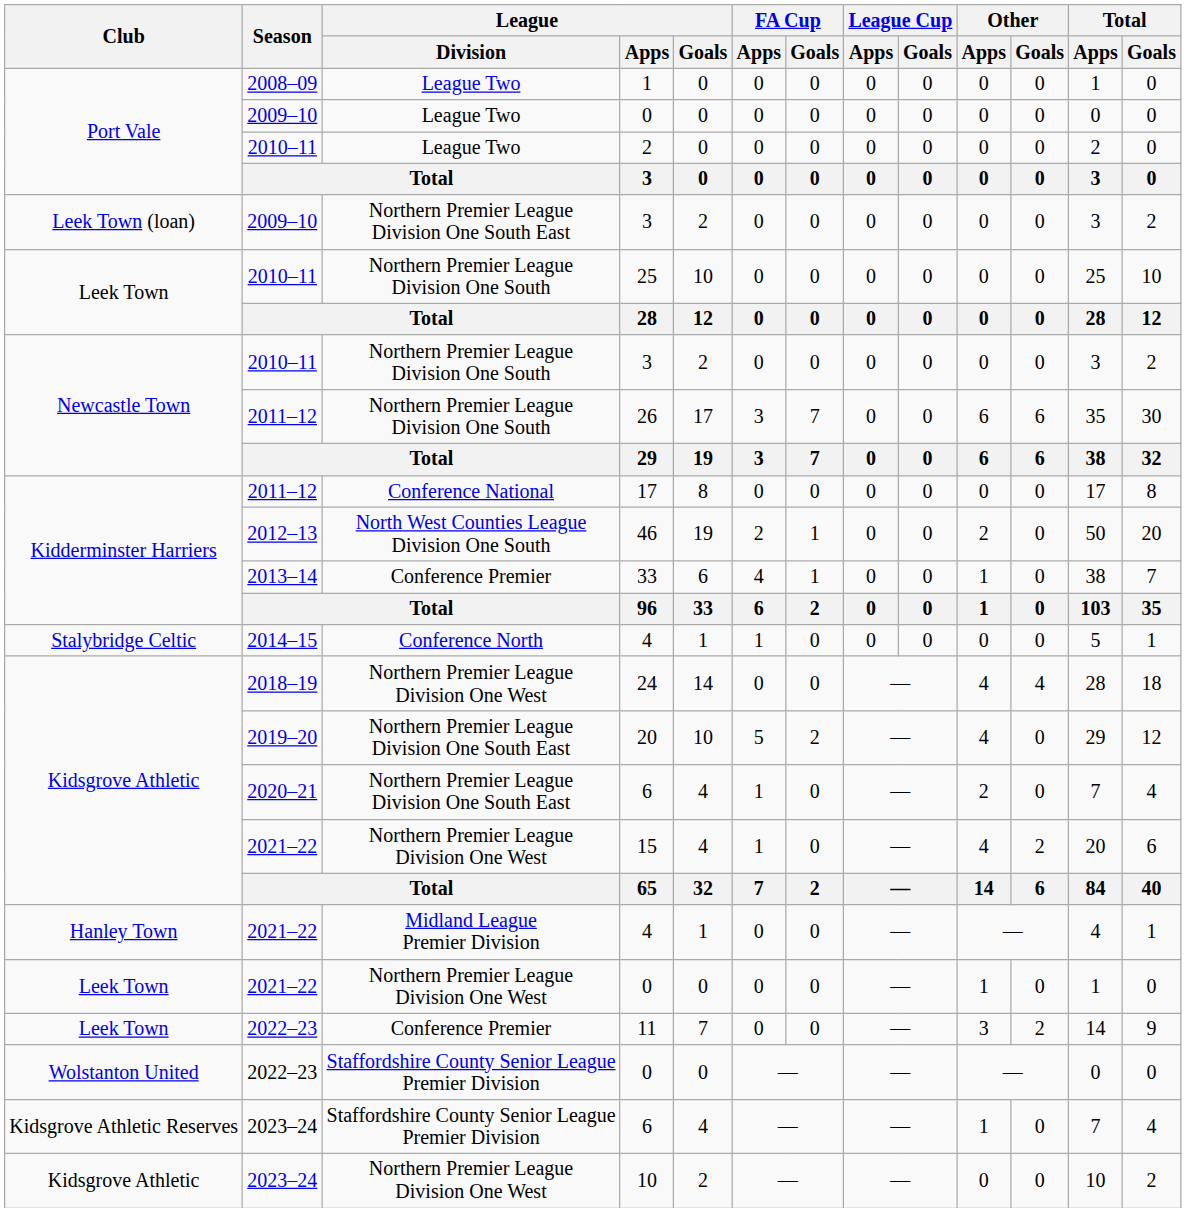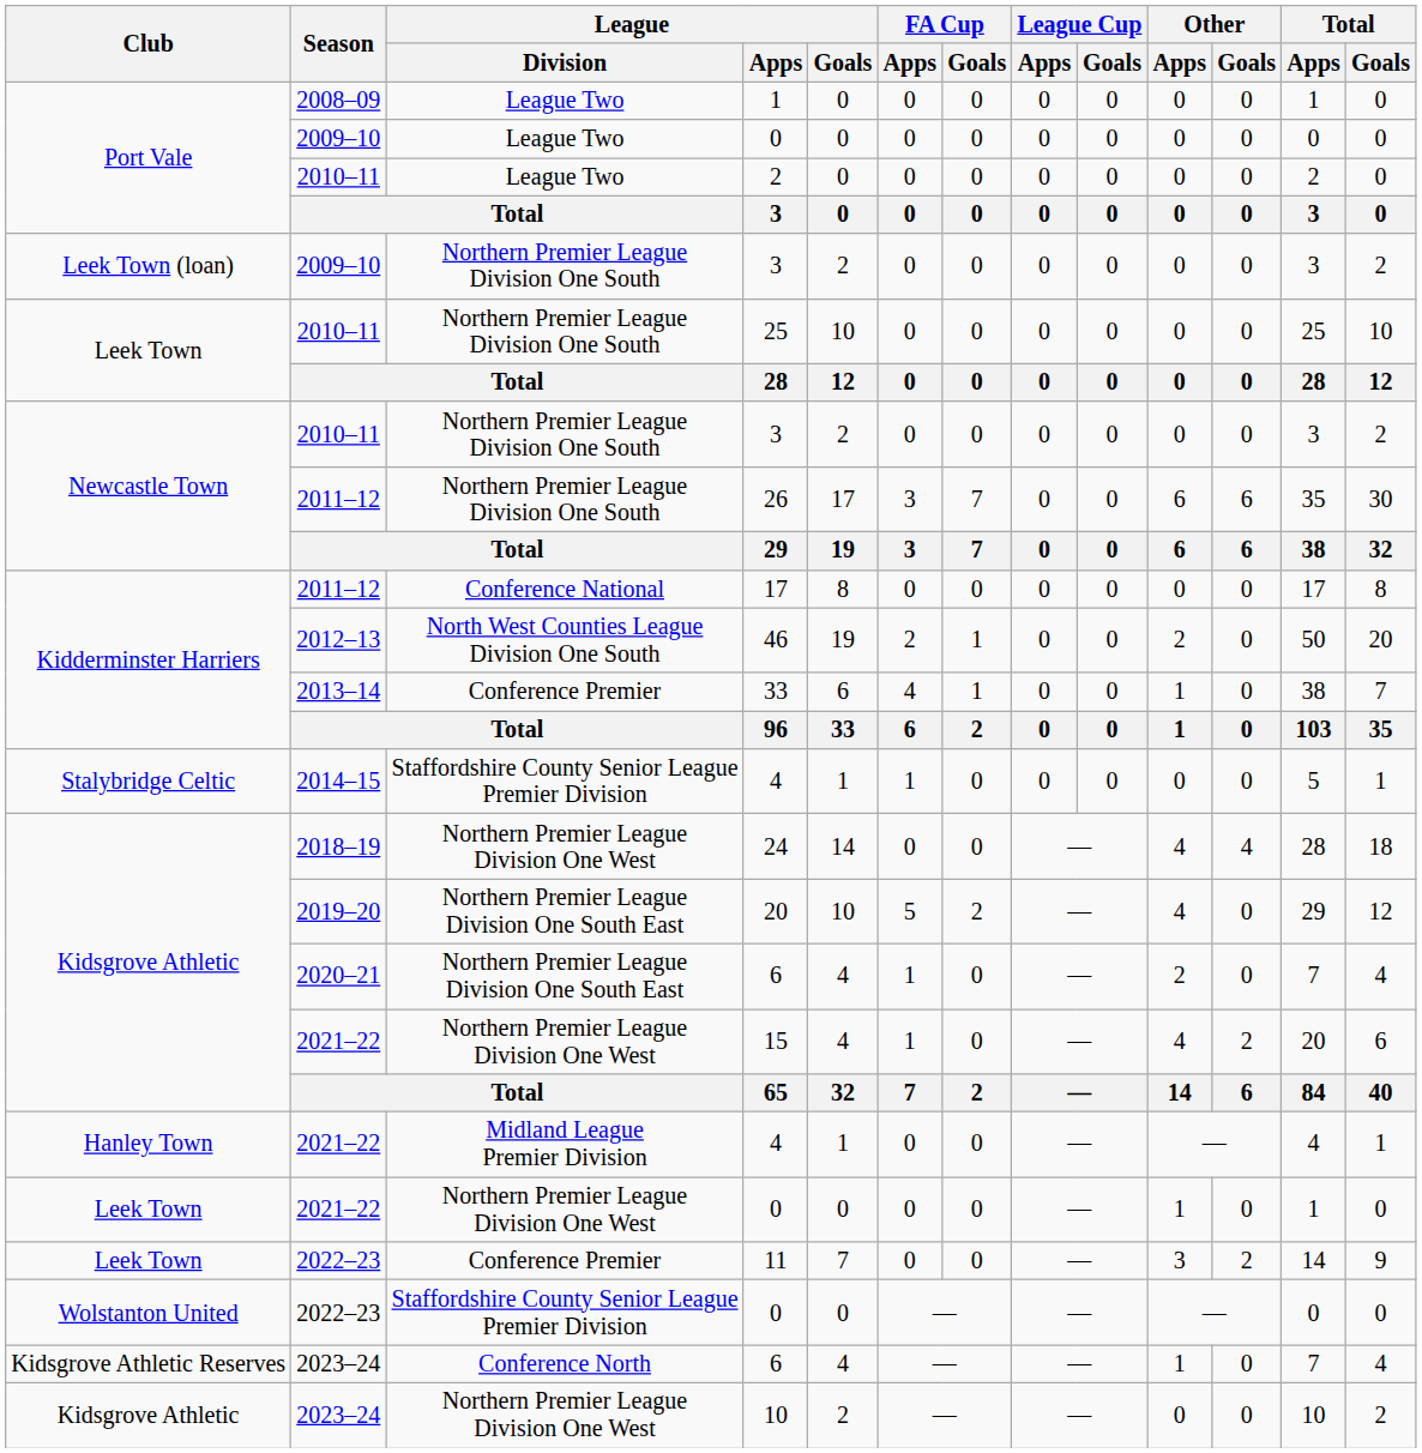 <table class="wikitable" style="text-align:center">
 <tr>
 <th rowspan="2">Club</th>
 <th rowspan="2">Season</th>
 <th colspan="3">League</th>
 <th colspan="2"><a href='#'>FA Cup</a></th>
 <th colspan="2"><a href='#'>League Cup</a></th>
 <th colspan="2">Other</th>
 <th colspan="2">Total</th>
 </tr>
 <tr>
 <th>Division</th>
 <th>Apps</th>
 <th>Goals</th>
 <th>Apps</th>
 <th>Goals</th>
 <th>Apps</th>
 <th>Goals</th>
 <th>Apps</th>
 <th>Goals</th>
 <th>Apps</th>
 <th>Goals</th>
 </tr>
 <tr>
 <td rowspan="4"><a href='#'>Port Vale</a></td>
 <td><a href='#'>2008–09</a></td>
 <td><a href='#'>League Two</a></td>
 <td>1</td>
 <td>0</td>
 <td>0</td>
 <td>0</td>
 <td>0</td>
 <td>0</td>
 <td>0</td>
 <td>0</td>
 <td>1</td>
 <td>0</td>
 </tr>
 <tr>
 <td><a href='#'>2009–10</a></td>
 <td>League Two</td>
 <td>0</td>
 <td>0</td>
 <td>0</td>
 <td>0</td>
 <td>0</td>
 <td>0</td>
 <td>0</td>
 <td>0</td>
 <td>0</td>
 <td>0</td>
 </tr>
 <tr>
 <td><a href='#'>2010–11</a></td>
 <td>League Two</td>
 <td>2</td>
 <td>0</td>
 <td>0</td>
 <td>0</td>
 <td>0</td>
 <td>0</td>
 <td>0</td>
 <td>0</td>
 <td>2</td>
 <td>0</td>
 </tr>
 <tr>
 <th colspan="2">Total</th>
 <th>3</th>
 <th>0</th>
 <th>0</th>
 <th>0</th>
 <th>0</th>
 <th>0</th>
 <th>0</th>
 <th>0</th>
 <th>3</th>
 <th>0</th>
 </tr>
 <tr>
 <td><a href='#'>Leek Town</a> (loan)</td>
 <td><a href='#'>2009–10</a></td>
-<td>Northern Premier League<br>Division One South East</td>
+<td><a href='#'>Northern Premier League</a><br>Division One South</td>
 <td>3</td>
 <td>2</td>
 <td>0</td>
 <td>0</td>
 <td>0</td>
 <td>0</td>
 <td>0</td>
 <td>0</td>
 <td>3</td>
 <td>2</td>
 </tr>
 <tr>
 <td rowspan="2">Leek Town</td>
 <td><a href='#'>2010–11</a></td>
 <td>Northern Premier League<br>Division One South</td>
 <td>25</td>
 <td>10</td>
 <td>0</td>
 <td>0</td>
 <td>0</td>
 <td>0</td>
 <td>0</td>
 <td>0</td>
 <td>25</td>
 <td>10</td>
 </tr>
 <tr>
 <th colspan="2">Total</th>
 <th>28</th>
 <th>12</th>
 <th>0</th>
 <th>0</th>
 <th>0</th>
 <th>0</th>
 <th>0</th>
 <th>0</th>
 <th>28</th>
 <th>12</th>
 </tr>
 <tr>
 <td rowspan="3"><a href='#'>Newcastle Town</a></td>
 <td><a href='#'>2010–11</a></td>
 <td>Northern Premier League<br>Division One South</td>
 <td>3</td>
 <td>2</td>
 <td>0</td>
 <td>0</td>
 <td>0</td>
 <td>0</td>
 <td>0</td>
 <td>0</td>
 <td>3</td>
 <td>2</td>
 </tr>
 <tr>
 <td><a href='#'>2011–12</a></td>
 <td>Northern Premier League<br>Division One South</td>
 <td>26</td>
 <td>17</td>
 <td>3</td>
 <td>7</td>
 <td>0</td>
 <td>0</td>
 <td>6</td>
 <td>6</td>
 <td>35</td>
 <td>30</td>
 </tr>
 <tr>
 <th colspan="2">Total</th>
 <th>29</th>
 <th>19</th>
 <th>3</th>
 <th>7</th>
 <th>0</th>
 <th>0</th>
 <th>6</th>
 <th>6</th>
 <th>38</th>
 <th>32</th>
 </tr>
 <tr>
 <td rowspan="4"><a href='#'>Kidderminster Harriers</a></td>
 <td><a href='#'>2011–12</a></td>
 <td><a href='#'>Conference National</a></td>
 <td>17</td>
 <td>8</td>
 <td>0</td>
 <td>0</td>
 <td>0</td>
 <td>0</td>
 <td>0</td>
 <td>0</td>
 <td>17</td>
 <td>8</td>
 </tr>
 <tr>
 <td><a href='#'>2012–13</a></td>
 <td><a href='#'>North West Counties League</a><br>Division One South</td>
 <td>46</td>
 <td>19</td>
 <td>2</td>
 <td>1</td>
 <td>0</td>
 <td>0</td>
 <td>2</td>
 <td>0</td>
 <td>50</td>
 <td>20</td>
 </tr>
 <tr>
 <td><a href='#'>2013–14</a></td>
 <td>Conference Premier</td>
 <td>33</td>
 <td>6</td>
 <td>4</td>
 <td>1</td>
 <td>0</td>
 <td>0</td>
 <td>1</td>
 <td>0</td>
 <td>38</td>
 <td>7</td>
 </tr>
 <tr>
 <th colspan="2">Total</th>
 <th>96</th>
 <th>33</th>
 <th>6</th>
 <th>2</th>
 <th>0</th>
 <th>0</th>
 <th>1</th>
 <th>0</th>
 <th>103</th>
 <th>35</th>
 </tr>
 <tr>
 <td><a href='#'>Stalybridge Celtic</a></td>
 <td><a href='#'>2014–15</a></td>
-<td><a href='#'>Conference North</a></td>
+<td>Staffordshire County Senior League<br>Premier Division</td>
 <td>4</td>
 <td>1</td>
 <td>1</td>
 <td>0</td>
 <td>0</td>
 <td>0</td>
 <td>0</td>
 <td>0</td>
 <td>5</td>
 <td>1</td>
 </tr>
 <tr>
 <td rowspan="5"><a href='#'>Kidsgrove Athletic</a></td>
 <td><a href='#'>2018–19</a></td>
 <td>Northern Premier League<br>Division One West</td>
 <td>24</td>
 <td>14</td>
 <td>0</td>
 <td>0</td>
 <td colspan=2>—</td>
 <td>4</td>
 <td>4</td>
 <td>28</td>
 <td>18</td>
 </tr>
 <tr>
 <td><a href='#'>2019–20</a></td>
 <td>Northern Premier League<br>Division One South East</td>
 <td>20</td>
 <td>10</td>
 <td>5</td>
 <td>2</td>
 <td colspan=2>—</td>
 <td>4</td>
 <td>0</td>
 <td>29</td>
 <td>12</td>
 </tr>
 <tr>
 <td><a href='#'>2020–21</a></td>
 <td>Northern Premier League<br>Division One South East</td>
 <td>6</td>
 <td>4</td>
 <td>1</td>
 <td>0</td>
 <td colspan=2>—</td>
 <td>2</td>
 <td>0</td>
 <td>7</td>
 <td>4</td>
 </tr>
 <tr>
 <td><a href='#'>2021–22</a></td>
 <td>Northern Premier League<br>Division One West</td>
 <td>15</td>
 <td>4</td>
 <td>1</td>
 <td>0</td>
 <td colspan=2>—</td>
 <td>4</td>
 <td>2</td>
 <td>20</td>
 <td>6</td>
 </tr>
 <tr>
 <th colspan="2">Total</th>
 <th>65</th>
 <th>32</th>
 <th>7</th>
 <th>2</th>
 <th colspan=2>—</th>
 <th>14</th>
 <th>6</th>
 <th>84</th>
 <th>40</th>
 </tr>
 <tr>
 <td><a href='#'>Hanley Town</a></td>
 <td><a href='#'>2021–22</a></td>
 <td><a href='#'>Midland League</a><br>Premier Division</td>
 <td>4</td>
 <td>1</td>
 <td>0</td>
 <td>0</td>
 <td colspan=2>—</td>
 <td colspan=2>—</td>
 <td>4</td>
 <td>1</td>
 </tr>
 <tr>
 <td><a href='#'>Leek Town</a></td>
 <td><a href='#'>2021–22</a></td>
 <td>Northern Premier League<br>Division One West</td>
 <td>0</td>
 <td>0</td>
 <td>0</td>
 <td>0</td>
 <td colspan=2>—</td>
 <td>1</td>
 <td>0</td>
 <td>1</td>
 <td>0</td>
 </tr>
 <tr>
 <td><a href='#'>Leek Town</a></td>
 <td><a href='#'>2022–23</a></td>
 <td>Conference Premier</td>
 <td>11</td>
 <td>7</td>
 <td>0</td>
 <td>0</td>
 <td colspan=2>—</td>
 <td>3</td>
 <td>2</td>
 <td>14</td>
 <td>9</td>
 </tr>
 <tr>
 <td><a href='#'>Wolstanton United</a></td>
 <td>2022–23</td>
 <td><a href='#'>Staffordshire County Senior League</a><br>Premier Division</td>
 <td>0</td>
 <td>0</td>
 <td colspan=2>—</td>
 <td colspan=2>—</td>
 <td colspan=2>—</td>
 <td>0</td>
 <td>0</td>
 </tr>
 <tr>
 <td>Kidsgrove Athletic Reserves</td>
 <td>2023–24</td>
-<td>Staffordshire County Senior League<br>Premier Division</td>
+<td><a href='#'>Conference North</a></td>
 <td>6</td>
 <td>4</td>
 <td colspan=2>—</td>
 <td colspan=2>—</td>
 <td>1</td>
 <td>0</td>
 <td>7</td>
 <td>4</td>
 </tr>
 <tr>
 <td>Kidsgrove Athletic</td>
 <td><a href='#'>2023–24</a></td>
 <td>Northern Premier League<br>Division One West</td>
 <td>10</td>
 <td>2</td>
 <td colspan=2>—</td>
 <td colspan=2>—</td>
 <td>0</td>
 <td>0</td>
 <td>10</td>
 <td>2</td>
 </tr>
 </table>
